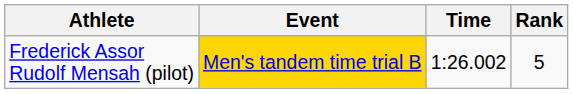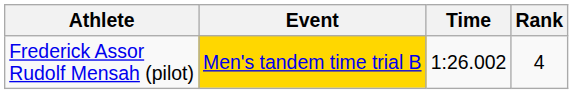 <table class="wikitable" style="font-size:90%;">
 <tr>
 <th>Athlete</th>
 <th>Event</th>
 <th>Time</th>
 <th>Rank</th>
 </tr>
 <tr align=center>
 <td align=left><a href='#'>Frederick Assor</a><br><a href='#'>Rudolf Mensah</a> (pilot)</td>
 <td align=left style="background: gold;"><a href='#'>Men's tandem time trial B</a></td>
 <td>1:26.002</td>
-<td>5</td>
+<td>4</td>
 </tr>
 </table>
